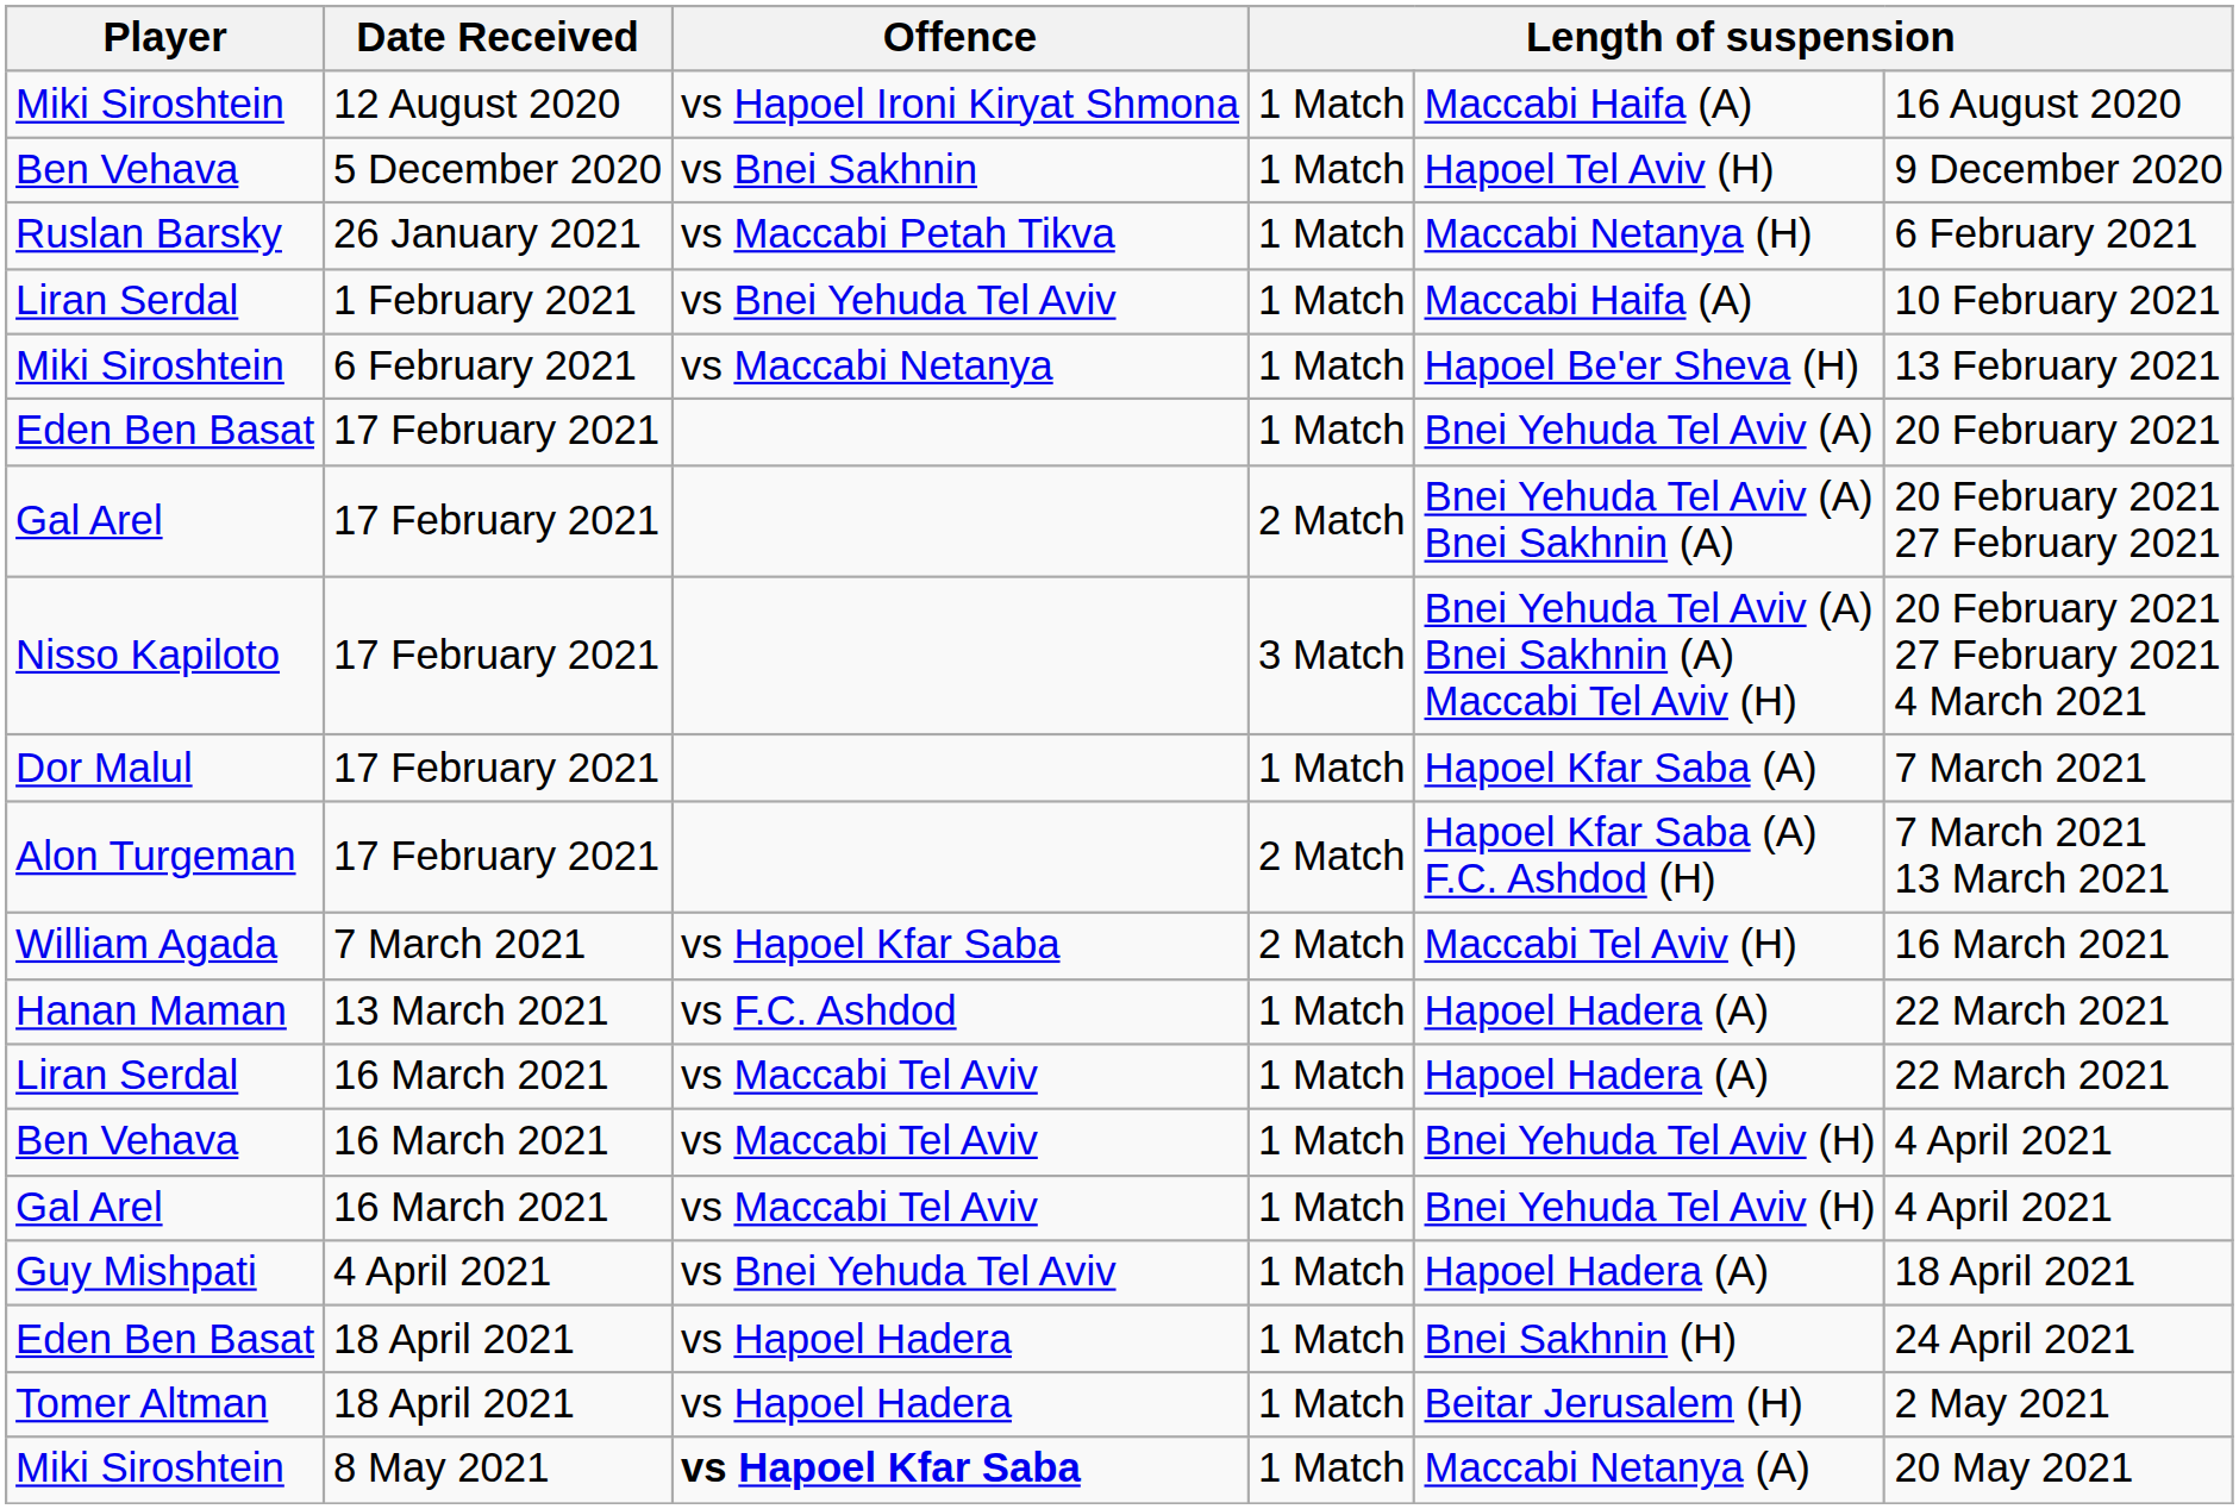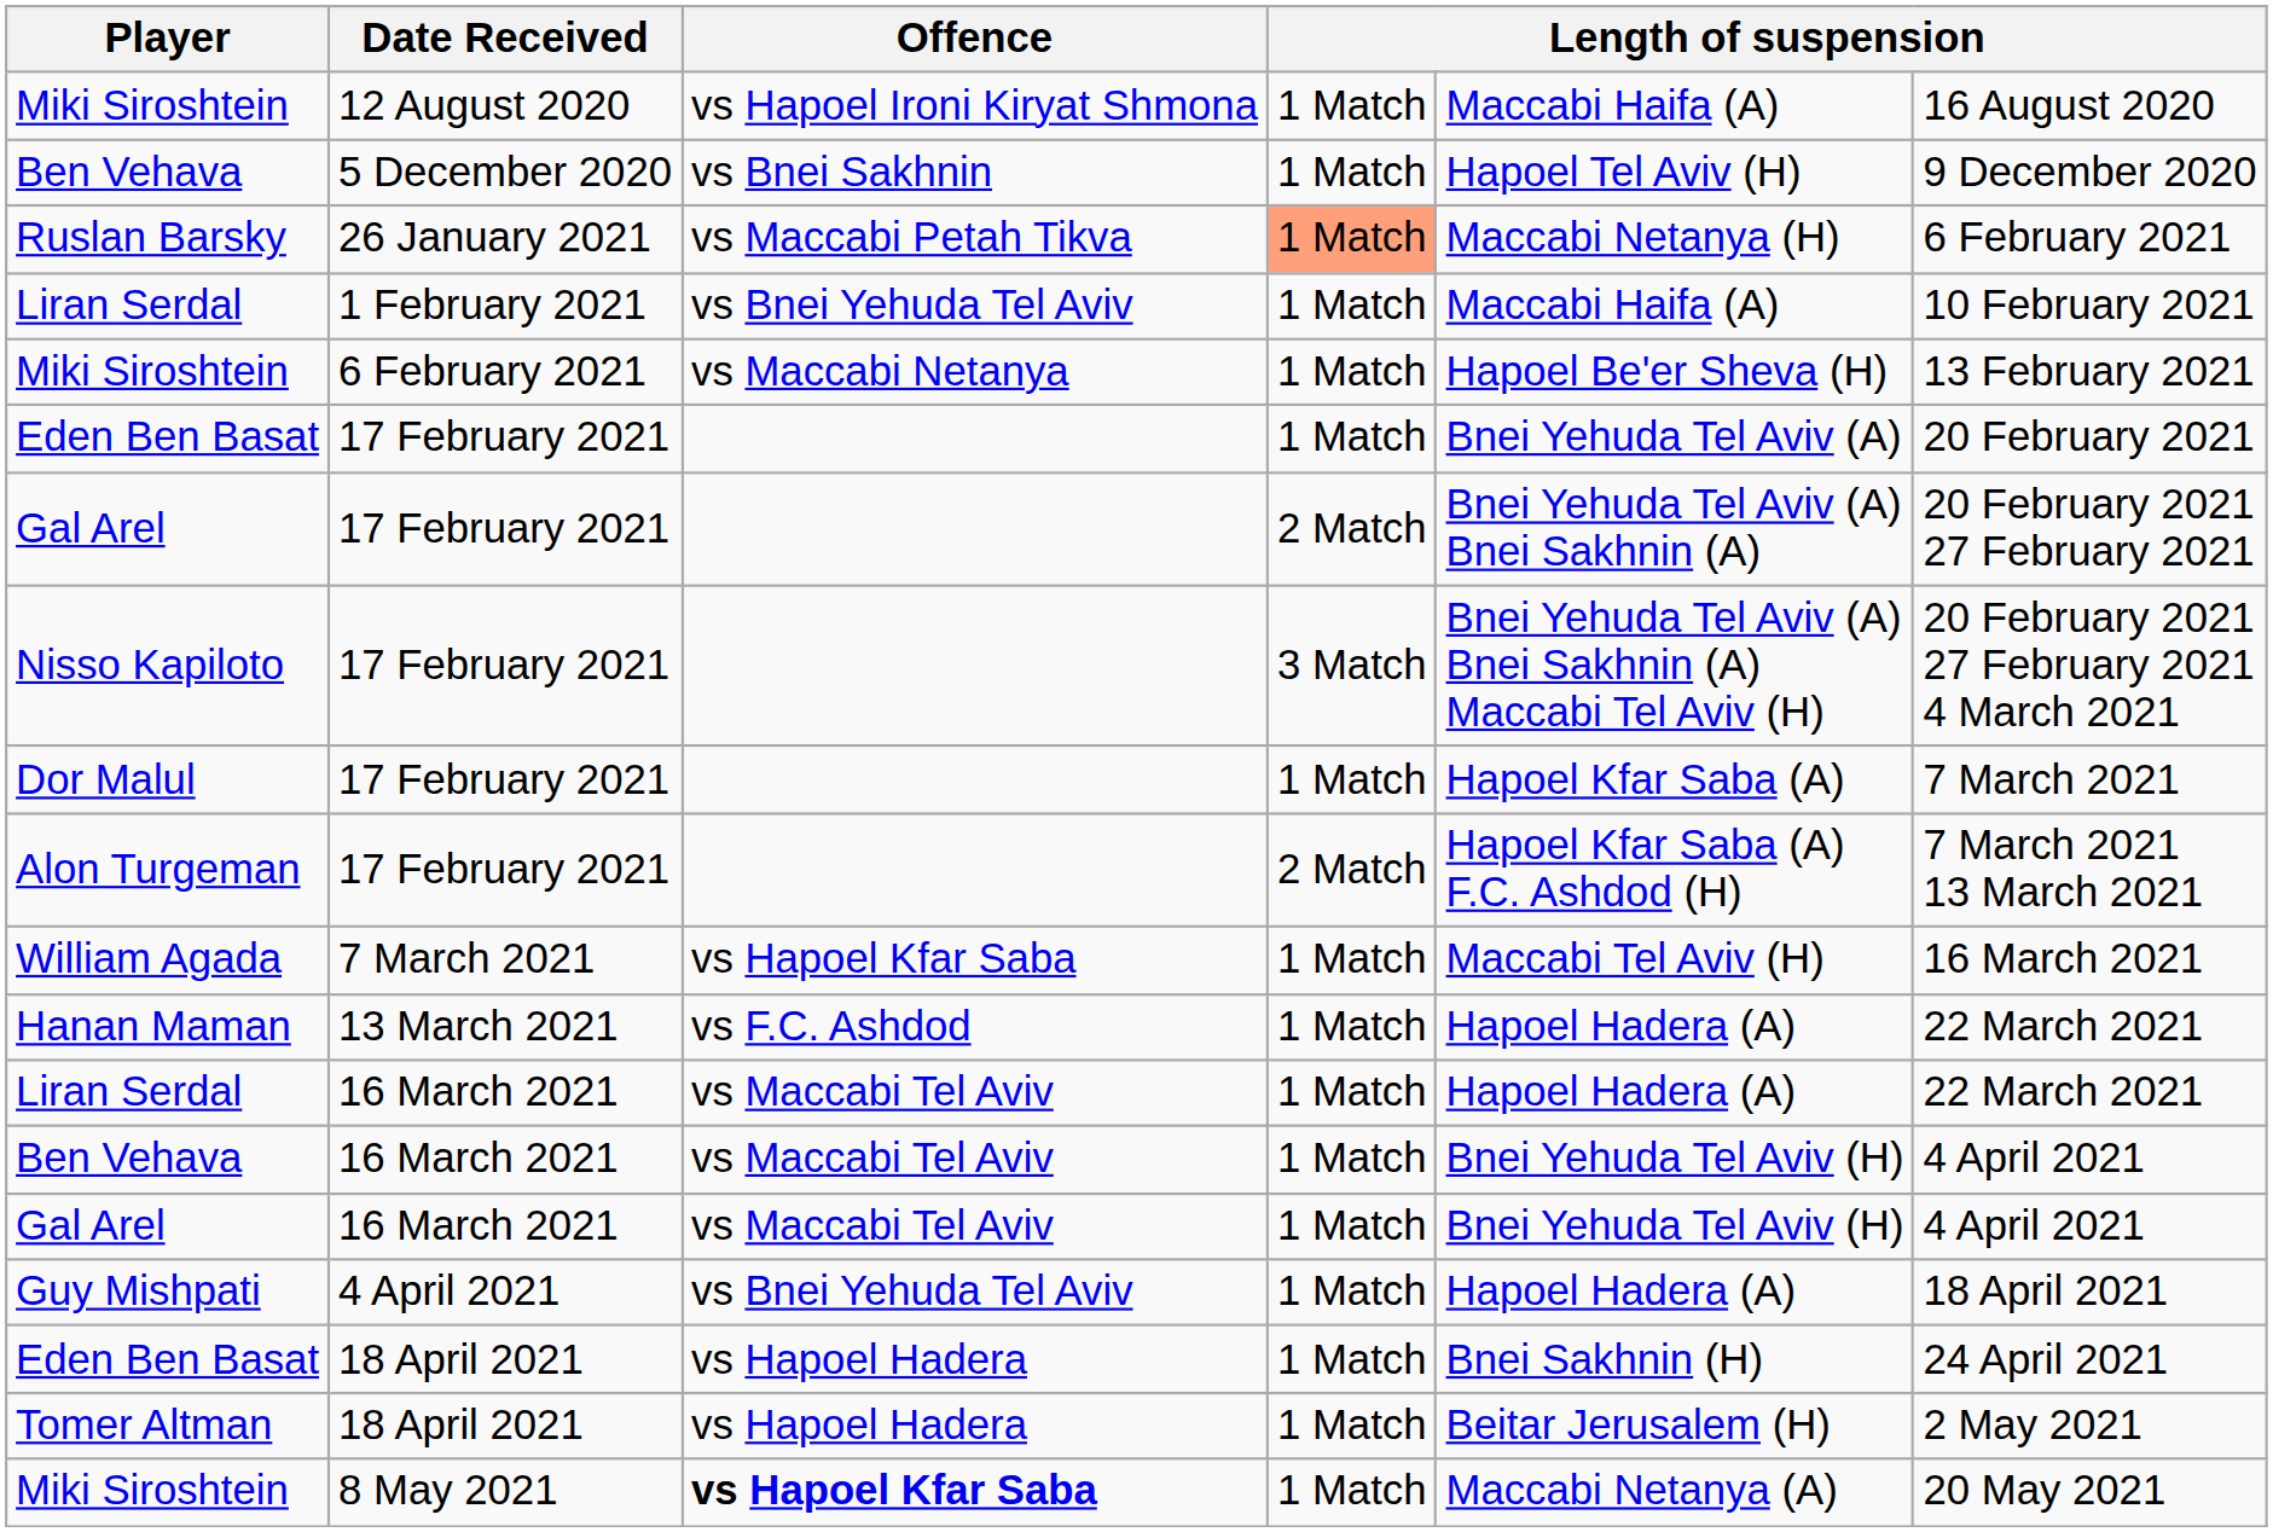 <table class="wikitable">
 <tr>
 <th>Player</th>
 <th>Date Received</th>
 <th>Offence</th>
 <th colspan="4">Length of suspension</th>
 </tr>
 <tr>
 <td><a href='#'>Miki Siroshtein</a></td>
 <td>12 August 2020</td>
 <td> vs <a href='#'>Hapoel Ironi Kiryat Shmona</a></td>
 <td>1 Match</td>
 <td><a href='#'>Maccabi Haifa</a> (A)</td>
 <td>16 August 2020</td>
 </tr>
 <tr>
 <td><a href='#'>Ben Vehava</a></td>
 <td>5 December 2020</td>
 <td> vs <a href='#'>Bnei Sakhnin</a></td>
 <td>1 Match</td>
 <td><a href='#'>Hapoel Tel Aviv</a> (H)</td>
 <td>9 December 2020</td>
 </tr>
 <tr>
 <td><a href='#'>Ruslan Barsky</a></td>
 <td>26 January 2021</td>
 <td> vs <a href='#'>Maccabi Petah Tikva</a></td>
-<td>1 Match</td>
+<td style="background: lightsalmon;">1 Match</td>
 <td><a href='#'>Maccabi Netanya</a> (H)</td>
 <td>6 February 2021</td>
 </tr>
 <tr>
 <td><a href='#'>Liran Serdal</a></td>
 <td>1 February 2021</td>
 <td> vs <a href='#'>Bnei Yehuda Tel Aviv</a></td>
 <td>1 Match</td>
 <td><a href='#'>Maccabi Haifa</a> (A)</td>
 <td>10 February 2021</td>
 </tr>
 <tr>
 <td><a href='#'>Miki Siroshtein</a></td>
 <td>6 February 2021</td>
 <td> vs <a href='#'>Maccabi Netanya</a></td>
 <td>1 Match</td>
 <td><a href='#'>Hapoel Be'er Sheva</a> (H)</td>
 <td>13 February 2021</td>
 </tr>
 <tr>
 <td><a href='#'>Eden Ben Basat</a></td>
 <td>17 February 2021</td>
 <td></td>
 <td>1 Match</td>
 <td><a href='#'>Bnei Yehuda Tel Aviv</a> (A)</td>
 <td>20 February 2021</td>
 </tr>
 <tr>
 <td><a href='#'>Gal Arel</a></td>
 <td>17 February 2021</td>
 <td></td>
 <td>2 Match</td>
 <td><a href='#'>Bnei Yehuda Tel Aviv</a> (A)<br><a href='#'>Bnei Sakhnin</a> (A)</td>
 <td>20 February 2021<br>27 February 2021</td>
 </tr>
 <tr>
 <td><a href='#'>Nisso Kapiloto</a></td>
 <td>17 February 2021</td>
 <td></td>
 <td>3 Match</td>
 <td><a href='#'>Bnei Yehuda Tel Aviv</a> (A)<br><a href='#'>Bnei Sakhnin</a> (A)<br><a href='#'>Maccabi Tel Aviv</a> (H)</td>
 <td>20 February 2021<br>27 February 2021<br>4 March 2021</td>
 </tr>
 <tr>
 <td><a href='#'>Dor Malul</a></td>
 <td>17 February 2021</td>
 <td></td>
 <td>1 Match</td>
 <td><a href='#'>Hapoel Kfar Saba</a> (A)</td>
 <td>7 March 2021</td>
 </tr>
 <tr>
 <td><a href='#'>Alon Turgeman</a></td>
 <td>17 February 2021</td>
 <td></td>
 <td>2 Match</td>
 <td><a href='#'>Hapoel Kfar Saba</a> (A)<br><a href='#'>F.C. Ashdod</a> (H)</td>
 <td>7 March 2021<br>13 March 2021</td>
 </tr>
 <tr>
 <td><a href='#'>William Agada</a></td>
 <td>7 March 2021</td>
 <td> vs <a href='#'>Hapoel Kfar Saba</a></td>
-<td>2 Match</td>
+<td>1 Match</td>
 <td><a href='#'>Maccabi Tel Aviv</a> (H)</td>
 <td>16 March 2021</td>
 </tr>
 <tr>
 <td><a href='#'>Hanan Maman</a></td>
 <td>13 March 2021</td>
 <td> vs <a href='#'>F.C. Ashdod</a></td>
 <td>1 Match</td>
 <td><a href='#'>Hapoel Hadera</a> (A)</td>
 <td>22 March 2021</td>
 </tr>
 <tr>
 <td><a href='#'>Liran Serdal</a></td>
 <td>16 March 2021</td>
 <td> vs <a href='#'>Maccabi Tel Aviv</a></td>
 <td>1 Match</td>
 <td><a href='#'>Hapoel Hadera</a> (A)</td>
 <td>22 March 2021</td>
 </tr>
 <tr>
 <td><a href='#'>Ben Vehava</a></td>
 <td>16 March 2021</td>
 <td> vs <a href='#'>Maccabi Tel Aviv</a></td>
 <td>1 Match</td>
 <td><a href='#'>Bnei Yehuda Tel Aviv</a> (H)</td>
 <td>4 April 2021</td>
 </tr>
 <tr>
 <td><a href='#'>Gal Arel</a></td>
 <td>16 March 2021</td>
 <td> vs <a href='#'>Maccabi Tel Aviv</a></td>
 <td>1 Match</td>
 <td><a href='#'>Bnei Yehuda Tel Aviv</a> (H)</td>
 <td>4 April 2021</td>
 </tr>
 <tr>
 <td><a href='#'>Guy Mishpati</a></td>
 <td>4 April 2021</td>
 <td> vs <a href='#'>Bnei Yehuda Tel Aviv</a></td>
 <td>1 Match</td>
 <td><a href='#'>Hapoel Hadera</a> (A)</td>
 <td>18 April 2021</td>
 </tr>
 <tr>
 <td><a href='#'>Eden Ben Basat</a></td>
 <td>18 April 2021</td>
 <td> vs <a href='#'>Hapoel Hadera</a></td>
 <td>1 Match</td>
 <td><a href='#'>Bnei Sakhnin</a> (H)</td>
 <td>24 April 2021</td>
 </tr>
 <tr>
 <td><a href='#'>Tomer Altman</a></td>
 <td>18 April 2021</td>
 <td> vs <a href='#'>Hapoel Hadera</a></td>
 <td>1 Match</td>
 <td><a href='#'>Beitar Jerusalem</a> (H)</td>
 <td>2 May 2021</td>
 </tr>
 <tr>
 <td><a href='#'>Miki Siroshtein</a></td>
 <td>8 May 2021</td>
 <td><strong> vs <a href='#'>Hapoel Kfar Saba</a></strong></td>
 <td>1 Match</td>
 <td><a href='#'>Maccabi Netanya</a> (A)</td>
 <td>20 May 2021</td>
 </tr>
 <tr>
 </tr>
 </table>
